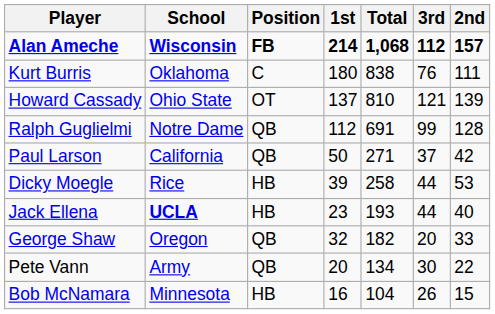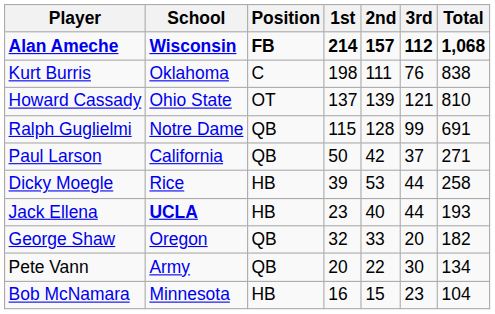 <table class="wikitable">
 <tr>
 <th>Player</th>
 <th>School</th>
 <th>Position</th>
 <th>1st</th>
+<th>2nd</th>
+<th>3rd</th>
 <th>Total</th>
-<th>3rd</th>
-<th>2nd</th>
 </tr>
 <tr>
 <td><strong><a href='#'>Alan Ameche</a></strong></td>
 <td><strong><a href='#'>Wisconsin</a></strong></td>
 <td><strong>FB</strong></td>
 <td><strong>214</strong></td>
+<td><strong>157</strong></td>
+<td><strong>112</strong></td>
 <td><strong>1,068</strong></td>
-<td><strong>112</strong></td>
-<td><strong>157</strong></td>
 </tr>
 <tr>
 <td><a href='#'>Kurt Burris</a></td>
 <td><a href='#'>Oklahoma</a></td>
 <td>C</td>
-<td>180</td>
+<td>198</td>
+<td>111</td>
+<td>76</td>
 <td>838</td>
-<td>76</td>
-<td>111</td>
 </tr>
 <tr>
 <td><a href='#'>Howard Cassady</a></td>
 <td><a href='#'>Ohio State</a></td>
 <td>OT</td>
 <td>137</td>
+<td>139</td>
+<td>121</td>
 <td>810</td>
-<td>121</td>
-<td>139</td>
 </tr>
 <tr>
 <td><a href='#'>Ralph Guglielmi</a></td>
 <td><a href='#'>Notre Dame</a></td>
 <td>QB</td>
-<td>112</td>
+<td>115</td>
+<td>128</td>
+<td>99</td>
 <td>691</td>
-<td>99</td>
-<td>128</td>
 </tr>
 <tr>
 <td><a href='#'>Paul Larson</a></td>
 <td><a href='#'>California</a></td>
 <td>QB</td>
 <td>50</td>
+<td>42</td>
+<td>37</td>
 <td>271</td>
-<td>37</td>
-<td>42</td>
 </tr>
 <tr>
 <td><a href='#'>Dicky Moegle</a></td>
 <td><a href='#'>Rice</a></td>
 <td>HB</td>
 <td>39</td>
+<td>53</td>
+<td>44</td>
 <td>258</td>
-<td>44</td>
-<td>53</td>
 </tr>
 <tr>
 <td><a href='#'>Jack Ellena</a></td>
 <td><strong><a href='#'>UCLA</a></strong></td>
 <td>HB</td>
 <td>23</td>
+<td>40</td>
+<td>44</td>
 <td>193</td>
-<td>44</td>
-<td>40</td>
 </tr>
 <tr>
 <td><a href='#'>George Shaw</a></td>
 <td><a href='#'>Oregon</a></td>
 <td>QB</td>
 <td>32</td>
+<td>33</td>
+<td>20</td>
 <td>182</td>
-<td>20</td>
-<td>33</td>
 </tr>
 <tr>
 <td>Pete Vann</td>
 <td><a href='#'>Army</a></td>
 <td>QB</td>
 <td>20</td>
+<td>22</td>
+<td>30</td>
 <td>134</td>
-<td>30</td>
-<td>22</td>
 </tr>
 <tr>
 <td><a href='#'>Bob McNamara</a></td>
 <td><a href='#'>Minnesota</a></td>
 <td>HB</td>
 <td>16</td>
+<td>15</td>
+<td>23</td>
 <td>104</td>
-<td>26</td>
-<td>15</td>
 </tr>
 </table>
